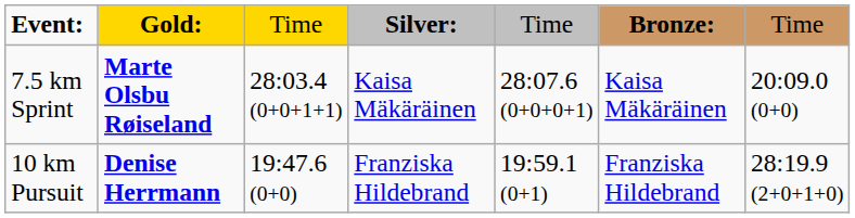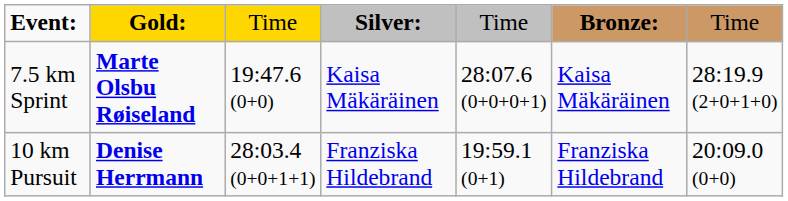 <table class="wikitable" width=85%>
 <tr>
 <td><strong>Event:</strong></td>
 <td style="text-align:center;background-color:gold;"><strong>Gold:</strong></td>
 <td style="text-align:center;background-color:gold;">Time</td>
 <td style="text-align:center;background-color:silver;"><strong>Silver:</strong></td>
 <td style="text-align:center;background-color:silver;">Time</td>
 <td style="text-align:center;background-color:#CC9966;"><strong>Bronze:</strong></td>
 <td style="text-align:center;background-color:#CC9966;">Time</td>
 </tr>
 <tr>
 <td>7.5 km Sprint</td>
 <td><strong><a href='#'>Marte Olsbu Røiseland</a></strong><br><small></small></td>
-<td>28:03.4<br><small>(0+0+1+1)</small></td>
+<td>19:47.6<br><small>(0+0)</small></td>
 <td><a href='#'>Kaisa Mäkäräinen</a><br><small></small></td>
 <td>28:07.6<br><small>(0+0+0+1)</small></td>
 <td><a href='#'>Kaisa Mäkäräinen</a><br><small></small></td>
-<td>20:09.0<br><small>(0+0)</small></td>
+<td>28:19.9<br><small>(2+0+1+0)</small></td>
 </tr>
 <tr>
 <td>10 km Pursuit</td>
 <td><strong><a href='#'>Denise Herrmann</a></strong><br><small></small></td>
-<td>19:47.6<br><small>(0+0)</small></td>
+<td>28:03.4<br><small>(0+0+1+1)</small></td>
 <td><a href='#'>Franziska Hildebrand</a><br><small></small></td>
 <td>19:59.1<br><small>(0+1)</small></td>
 <td><a href='#'>Franziska Hildebrand</a><br><small></small></td>
-<td>28:19.9<br><small>(2+0+1+0)</small></td>
+<td>20:09.0<br><small>(0+0)</small></td>
 </tr>
 </table>
